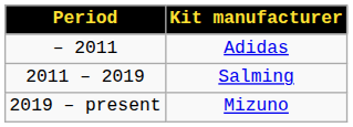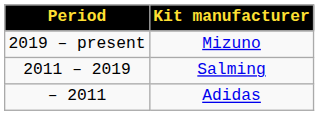 <table class="wikitable" style="font-size: 95%; text-align:center">
 <tr>
 <th scope=col style="color:#FFE033; background:#000000">Period</th>
 <th scope=col style="color:#FFE033; background:#000000">Kit manufacturer</th>
 </tr>
 <tr>
-<td>– 2011</td>
-<td> <a href='#'>Adidas</a></td>
+<td>2019 – present</td>
+<td> <a href='#'>Mizuno</a></td>
 </tr>
 <tr>
 <td>2011 – 2019</td>
 <td> <a href='#'>Salming</a></td>
 </tr>
 <tr>
-<td>2019 – present</td>
-<td> <a href='#'>Mizuno</a></td>
+<td>– 2011</td>
+<td> <a href='#'>Adidas</a></td>
 </tr>
 </table>
